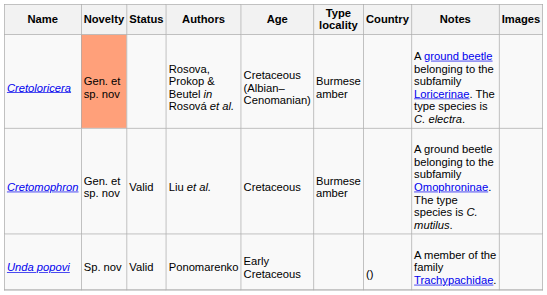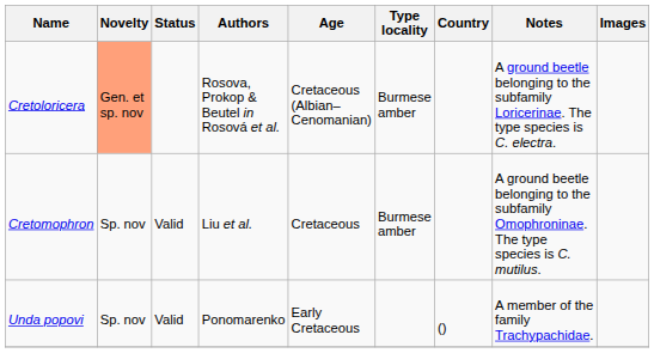 <table class="wikitable sortable" align="center" width="100%">
 <tr>
 <th>Name</th>
 <th>Novelty</th>
 <th>Status</th>
 <th>Authors</th>
 <th>Age</th>
 <th>Type locality</th>
 <th>Country</th>
 <th>Notes</th>
 <th>Images</th>
 </tr>
 <tr>
 <td><br><em><a href='#'>Cretoloricera</a></em></td>
 <td style="background: lightsalmon;"><br>Gen. et sp. nov</td>
 <td></td>
 <td><br>Rosova, Prokop & Beutel <em>in</em> Rosová <em>et al.</em></td>
 <td><br>Cretaceous (Albian–Cenomanian)</td>
 <td><br>Burmese amber</td>
 <td><br></td>
 <td><br>A <a href='#'>ground beetle</a> belonging to the subfamily <a href='#'>Loricerinae</a>. The type species is <em>C. electra</em>.</td>
 <td></td>
 </tr>
 <tr>
 <td><br><em><a href='#'>Cretomophron</a></em></td>
-<td><br>Gen. et sp. nov</td>
+<td><br>Sp. nov</td>
 <td><br>Valid</td>
 <td><br>Liu <em>et al.</em></td>
 <td><br>Cretaceous</td>
 <td><br>Burmese amber</td>
 <td><br></td>
 <td><br>A ground beetle belonging to the subfamily <a href='#'>Omophroninae</a>. The type species is <em>C. mutilus</em>.</td>
 <td></td>
 </tr>
 <tr>
 <td><br><em><a href='#'>Unda popovi</a></em></td>
 <td><br>Sp. nov</td>
 <td><br>Valid</td>
 <td><br>Ponomarenko</td>
 <td><br>Early Cretaceous</td>
 <td></td>
 <td><br><br>()</td>
 <td><br>A member of the family <a href='#'>Trachypachidae</a>.</td>
 <td></td>
 </tr>
 <tr>
 </tr>
 </table>
